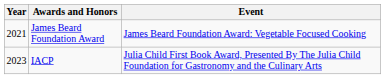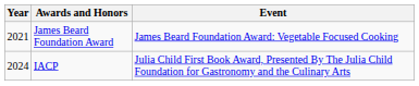 <table class="wikitable">
 <tr>
 <th>Year</th>
 <th>Awards and Honors</th>
 <th>Event</th>
 </tr>
 <tr>
 <td>2021</td>
 <td><a href='#'>James Beard Foundation Award</a></td>
 <td><a href='#'>James Beard Foundation Award: Vegetable Focused Cooking</a></td>
 </tr>
 <tr>
-<td>2023</td>
+<td>2024</td>
 <td><a href='#'>IACP</a></td>
 <td><a href='#'>Julia Child First Book Award, Presented By The Julia Child Foundation for Gastronomy and the Culinary Arts</a></td>
 </tr>
 </table>
